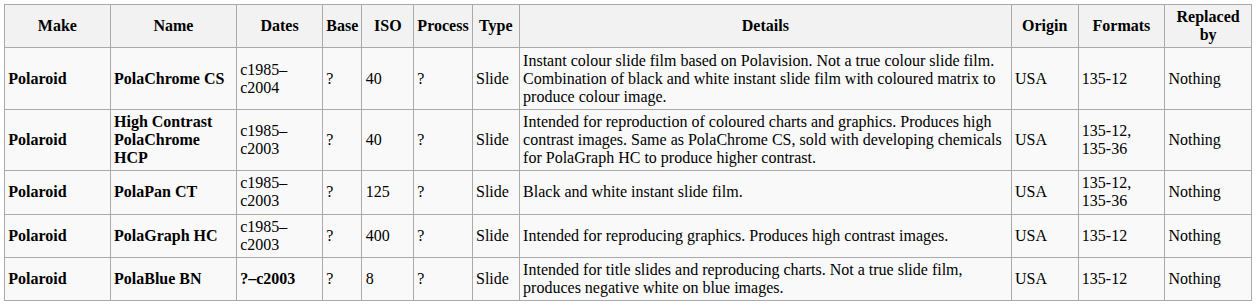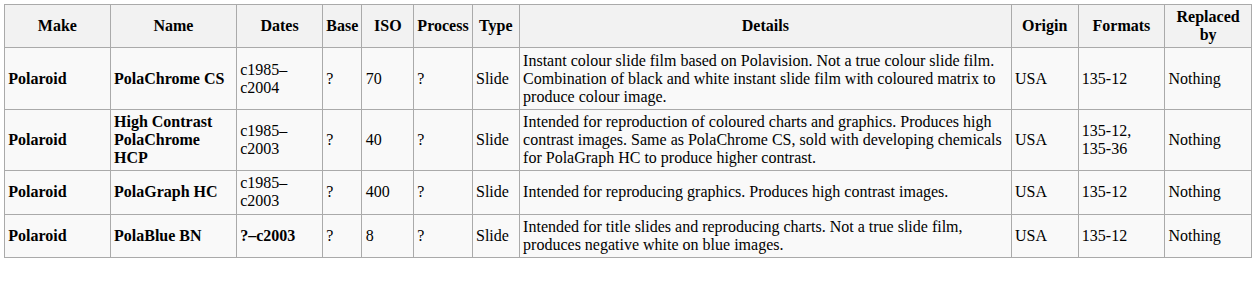 <table class="wikitable">
 <tr>
 <th scope="col" style="width: 100px;">Make</th>
 <th scope="col" style="width: 120px;">Name</th>
 <th scope="col" style="width: 80px;">Dates</th>
 <th scope="col" style="width: 30px;">Base</th>
 <th scope="col" style="width: 45px;">ISO</th>
 <th scope="col" style="width: 40px;">Process</th>
 <th scope="col" style="width: 40px;">Type</th>
 <th scope="col" style="width: 500px;">Details</th>
 <th scope="col" style="width: 60px;">Origin</th>
 <th scope="col" style="width: 80px;">Formats</th>
 <th scope="col" style="width: 80px;">Replaced by</th>
 </tr>
 <tr>
 <td><strong>Polaroid</strong></td>
 <td><strong>PolaChrome CS</strong></td>
 <td>c1985–c2004</td>
 <td>?</td>
-<td>40</td>
+<td>70</td>
 <td>?</td>
 <td>Slide</td>
 <td>Instant colour slide film based on Polavision. Not a true colour slide film. Combination of black and white instant slide film with coloured matrix to produce colour image.</td>
 <td>USA</td>
 <td>135-12</td>
 <td>Nothing</td>
 </tr>
 <tr>
 <td><strong>Polaroid</strong></td>
 <td><strong>High Contrast PolaChrome HCP</strong></td>
 <td>c1985–c2003</td>
 <td>?</td>
 <td>40</td>
 <td>?</td>
 <td>Slide</td>
 <td>Intended for reproduction of coloured charts and graphics. Produces high contrast images. Same as PolaChrome CS, sold with developing chemicals for PolaGraph HC to produce higher contrast.</td>
-<td>USA</td>
-<td>135-12, 135-36</td>
-<td>Nothing</td>
-</tr>
-<tr>
-<td><strong>Polaroid</strong></td>
-<td><strong>PolaPan CT</strong></td>
-<td>c1985–c2003</td>
-<td>?</td>
-<td>125</td>
-<td>?</td>
-<td>Slide</td>
-<td>Black and white instant slide film.</td>
 <td>USA</td>
 <td>135-12, 135-36</td>
 <td>Nothing</td>
 </tr>
 <tr>
 <td><strong>Polaroid</strong></td>
 <td><strong>PolaGraph HC</strong></td>
 <td>c1985–c2003</td>
 <td>?</td>
 <td>400</td>
 <td>?</td>
 <td>Slide</td>
 <td>Intended for reproducing graphics. Produces high contrast images.</td>
 <td>USA</td>
 <td>135-12</td>
 <td>Nothing</td>
 </tr>
 <tr>
 <td><strong>Polaroid</strong></td>
 <td><strong>PolaBlue BN</strong></td>
 <td><strong>?–c2003</strong></td>
 <td>?</td>
 <td>8</td>
 <td>?</td>
 <td>Slide</td>
 <td>Intended for title slides and reproducing charts. Not a true slide film, produces negative white on blue images.</td>
 <td>USA</td>
 <td>135-12</td>
 <td>Nothing</td>
 </tr>
 </table>
